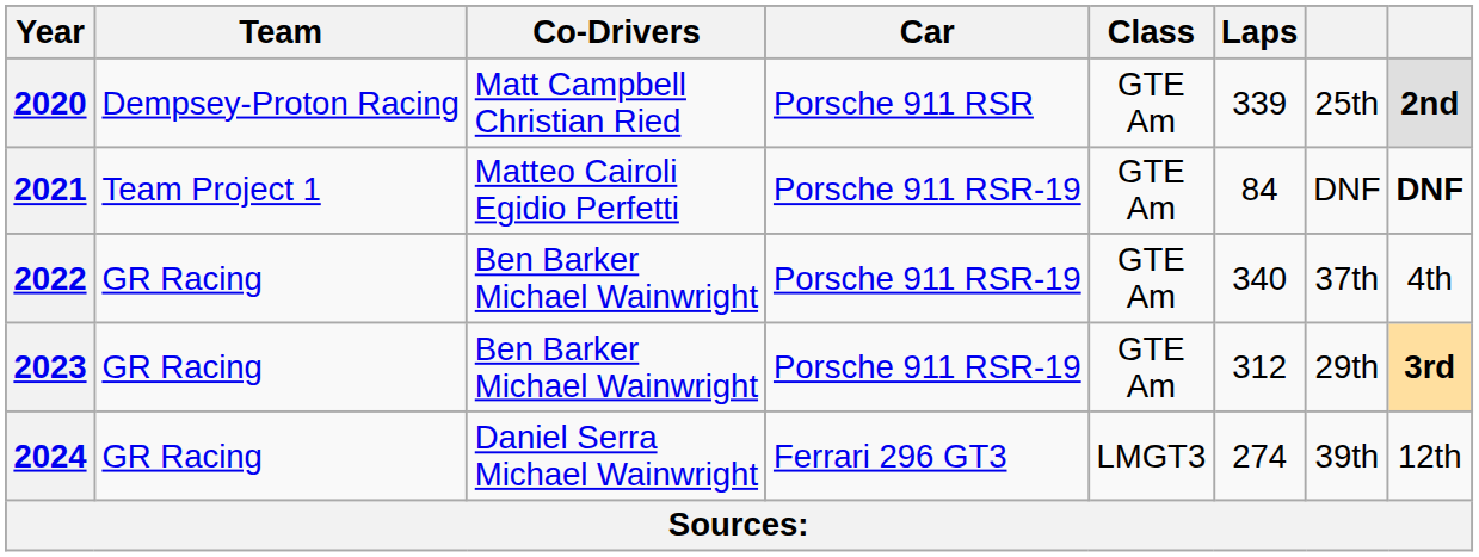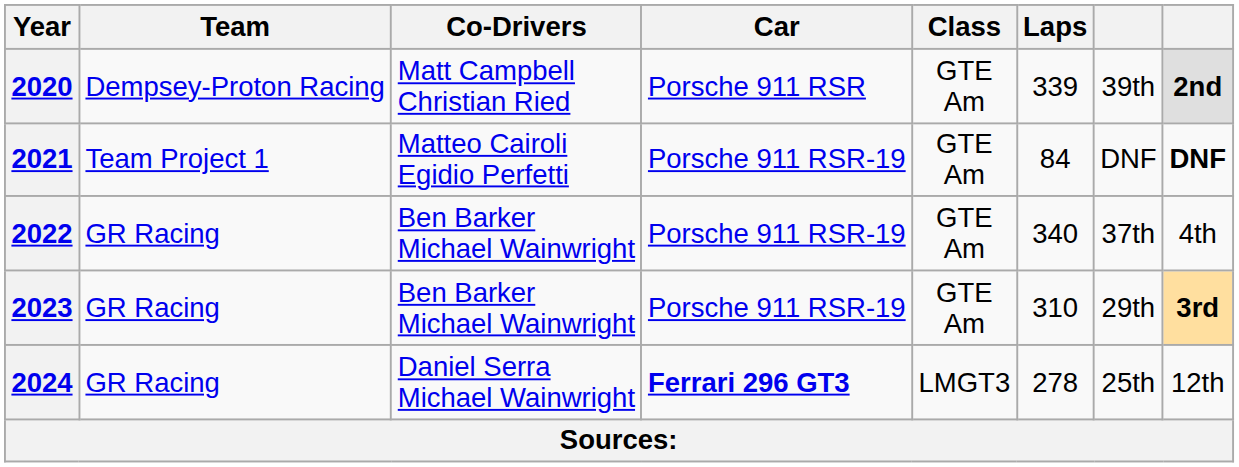 <table class="wikitable" style="text-align:center; font-size:90%">
 <tr>
 <th>Year</th>
 <th>Team</th>
 <th>Co-Drivers</th>
 <th>Car</th>
 <th>Class</th>
 <th>Laps</th>
 <th></th>
 <th></th>
 </tr>
 <tr>
 <th><a href='#'>2020</a></th>
 <td align="left"> <a href='#'>Dempsey-Proton Racing</a></td>
 <td align="left"> <a href='#'>Matt Campbell</a><br> <a href='#'>Christian Ried</a></td>
 <td align="left"><a href='#'>Porsche 911 RSR</a></td>
 <td>GTE<br>Am</td>
 <td>339</td>
-<td>25th</td>
+<td>39th</td>
 <td style="background:#DFDFDF;"><strong>2nd</strong></td>
 </tr>
 <tr>
 <th><a href='#'>2021</a></th>
 <td align="left"> <a href='#'>Team Project 1</a></td>
 <td align="left"> <a href='#'>Matteo Cairoli</a><br> <a href='#'>Egidio Perfetti</a></td>
 <td align="left"><a href='#'>Porsche 911 RSR-19</a></td>
 <td>GTE<br>Am</td>
 <td>84</td>
 <td>DNF</td>
 <td><strong>DNF</strong></td>
 </tr>
 <tr>
 <th><a href='#'>2022</a></th>
 <td align="left"> <a href='#'>GR Racing</a></td>
 <td align="left"> <a href='#'>Ben Barker</a><br> <a href='#'>Michael Wainwright</a></td>
 <td align="left"><a href='#'>Porsche 911 RSR-19</a></td>
 <td>GTE<br>Am</td>
 <td>340</td>
 <td>37th</td>
 <td>4th</td>
 </tr>
 <tr>
 <th><a href='#'>2023</a></th>
 <td align="left"> <a href='#'>GR Racing</a></td>
 <td align="left"> <a href='#'>Ben Barker</a><br> <a href='#'>Michael Wainwright</a></td>
 <td align="left"><a href='#'>Porsche 911 RSR-19</a></td>
 <td>GTE<br>Am</td>
-<td>312</td>
+<td>310</td>
 <td>29th</td>
 <td style="background:#FFDF9F;"><strong>3rd</strong></td>
 </tr>
 <tr>
 <th><a href='#'>2024</a></th>
 <td align="left"> <a href='#'>GR Racing</a></td>
 <td align="left"> <a href='#'>Daniel Serra</a><br> <a href='#'>Michael Wainwright</a></td>
-<td align="left"><a href='#'>Ferrari 296 GT3</a></td>
+<td align="left"><strong><a href='#'>Ferrari 296 GT3</a></strong></td>
 <td>LMGT3</td>
-<td>274</td>
-<td>39th</td>
+<td>278</td>
+<td>25th</td>
 <td>12th</td>
 </tr>
 <tr>
 <th colspan="8">Sources:</th>
 </tr>
 </table>
